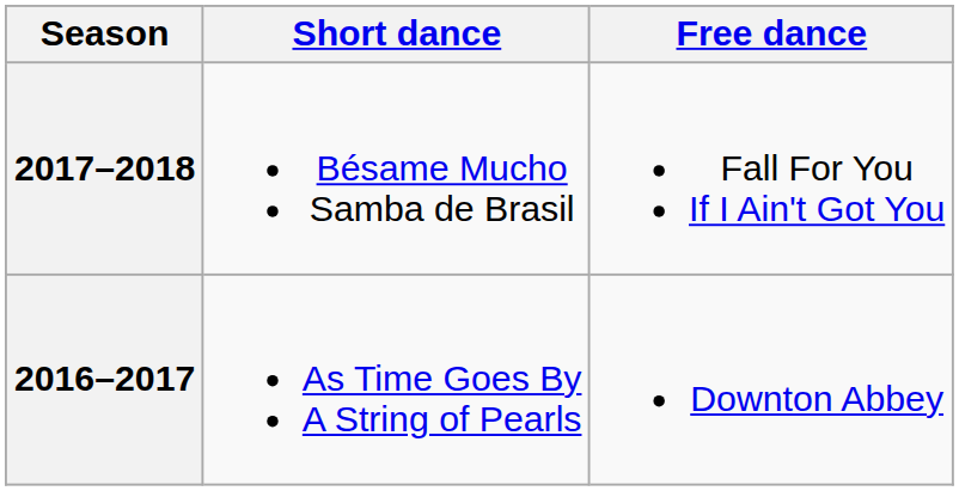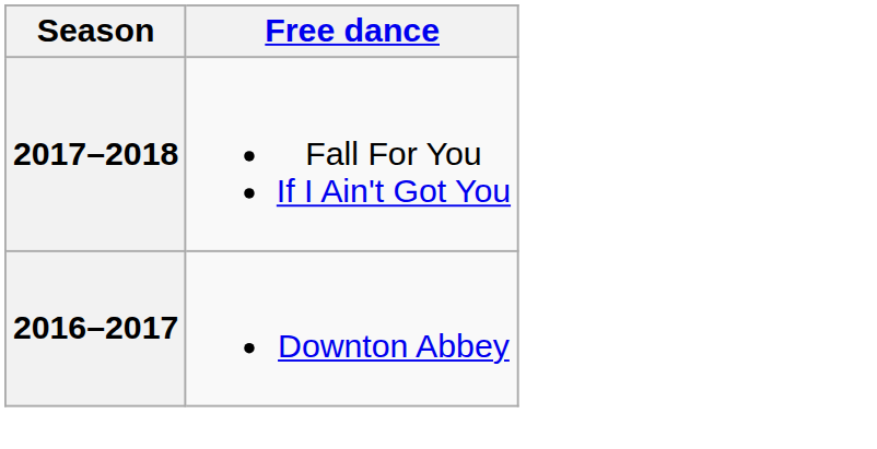 <table class=wikitable style=text-align:center>
 <tr>
 <th>Season</th>
-<th><a href='#'>Short dance</a></th>
 <th><a href='#'>Free dance</a></th>
 </tr>
 <tr>
 <th>2017–2018 <br> </th>
-<td><br><ul><li> <a href='#'>Bésame Mucho</a> <br></li><li> Samba de Brasil <br></li></ul></td>
 <td><br><ul><li>Fall For You <br></li><li><a href='#'>If I Ain't Got You</a> <br></li></ul></td>
 </tr>
 <tr>
 <th>2016–2017 <br> </th>
-<td><br><ul><li> <a href='#'>As Time Goes By</a> <br></li><li> <a href='#'>A String of Pearls</a> <br></li></ul></td>
 <td><br><ul><li><a href='#'>Downton Abbey</a> <br></li></ul></td>
 </tr>
 </table>
